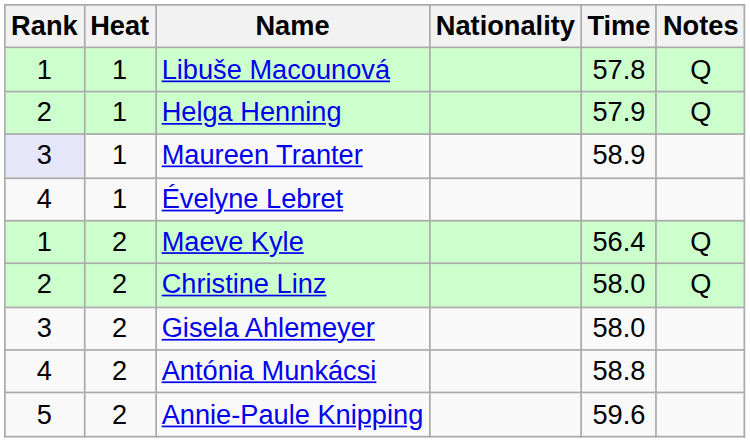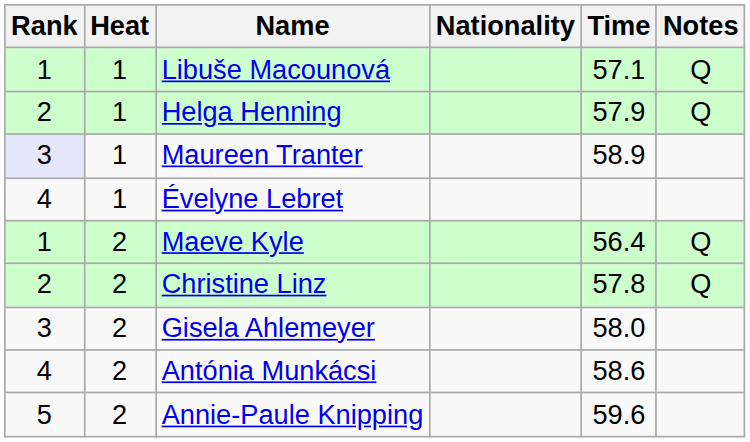 <table class="wikitable sortable" style="text-align:center">
 <tr>
 <th>Rank</th>
 <th>Heat</th>
 <th>Name</th>
 <th>Nationality</th>
 <th>Time</th>
 <th>Notes</th>
 </tr>
 <tr bgcolor=ccffcc>
 <td>1</td>
 <td>1</td>
 <td align="left"><a href='#'>Libuše Macounová</a></td>
 <td align=left></td>
-<td>57.8</td>
+<td>57.1</td>
 <td>Q</td>
 </tr>
 <tr bgcolor=ccffcc>
 <td>2</td>
 <td>1</td>
 <td align="left"><a href='#'>Helga Henning</a></td>
 <td align=left></td>
 <td>57.9</td>
 <td>Q</td>
 </tr>
 <tr>
 <td style="background: lavender;">3</td>
 <td>1</td>
 <td align="left"><a href='#'>Maureen Tranter</a></td>
 <td align=left></td>
 <td>58.9</td>
 <td></td>
 </tr>
 <tr>
 <td>4</td>
 <td>1</td>
 <td align="left"><a href='#'>Évelyne Lebret</a></td>
 <td align=left></td>
 <td></td>
 <td></td>
 </tr>
 <tr bgcolor=ccffcc>
 <td>1</td>
 <td>2</td>
 <td align="left"><a href='#'>Maeve Kyle</a></td>
 <td align=left></td>
 <td>56.4</td>
 <td>Q</td>
 </tr>
 <tr bgcolor=ccffcc>
 <td>2</td>
 <td>2</td>
 <td align="left"><a href='#'>Christine Linz</a></td>
 <td align=left></td>
-<td>58.0</td>
+<td>57.8</td>
 <td>Q</td>
 </tr>
 <tr>
 <td>3</td>
 <td>2</td>
 <td align="left"><a href='#'>Gisela Ahlemeyer</a></td>
 <td align=left></td>
 <td>58.0</td>
 <td></td>
 </tr>
 <tr>
 <td>4</td>
 <td>2</td>
 <td align="left"><a href='#'>Antónia Munkácsi</a></td>
 <td align=left></td>
-<td>58.8</td>
+<td>58.6</td>
 <td></td>
 </tr>
 <tr>
 <td>5</td>
 <td>2</td>
 <td align="left"><a href='#'>Annie-Paule Knipping</a></td>
 <td align=left></td>
 <td>59.6</td>
 <td></td>
 </tr>
 </table>
